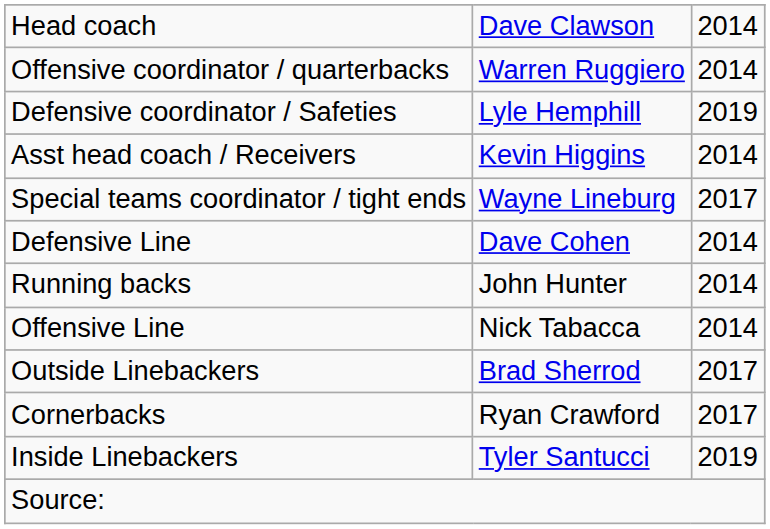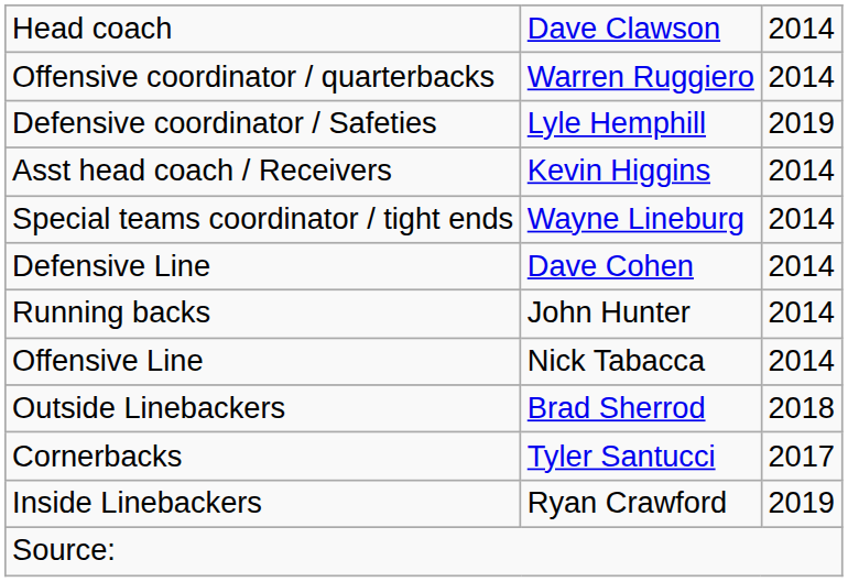 <table class="wikitable">
 <tr>
 <td>Head coach</td>
 <td><a href='#'>Dave Clawson</a></td>
 <td>2014</td>
 </tr>
 <tr>
 <td>Offensive coordinator / quarterbacks</td>
 <td><a href='#'>Warren Ruggiero</a></td>
 <td>2014</td>
 </tr>
 <tr>
 <td>Defensive coordinator / Safeties</td>
 <td><a href='#'>Lyle Hemphill</a></td>
 <td>2019</td>
 </tr>
 <tr>
 <td>Asst head coach / Receivers</td>
 <td><a href='#'>Kevin Higgins</a></td>
 <td>2014</td>
 </tr>
 <tr>
 <td>Special teams coordinator / tight ends</td>
 <td><a href='#'>Wayne Lineburg</a></td>
-<td>2017</td>
+<td>2014</td>
 </tr>
 <tr>
 <td>Defensive Line</td>
 <td><a href='#'>Dave Cohen</a></td>
 <td>2014</td>
 </tr>
 <tr>
 <td>Running backs</td>
 <td>John Hunter</td>
 <td>2014</td>
 </tr>
 <tr>
 <td>Offensive Line</td>
 <td>Nick Tabacca</td>
 <td>2014</td>
 </tr>
 <tr>
 <td>Outside Linebackers</td>
 <td><a href='#'>Brad Sherrod</a></td>
-<td>2017</td>
+<td>2018</td>
 </tr>
 <tr>
 <td>Cornerbacks</td>
-<td>Ryan Crawford</td>
+<td><a href='#'>Tyler Santucci</a></td>
 <td>2017</td>
 </tr>
 <tr>
 <td>Inside Linebackers</td>
-<td><a href='#'>Tyler Santucci</a></td>
+<td>Ryan Crawford</td>
 <td>2019</td>
 </tr>
 <tr>
 <td colspan="3">Source:</td>
 </tr>
 </table>
